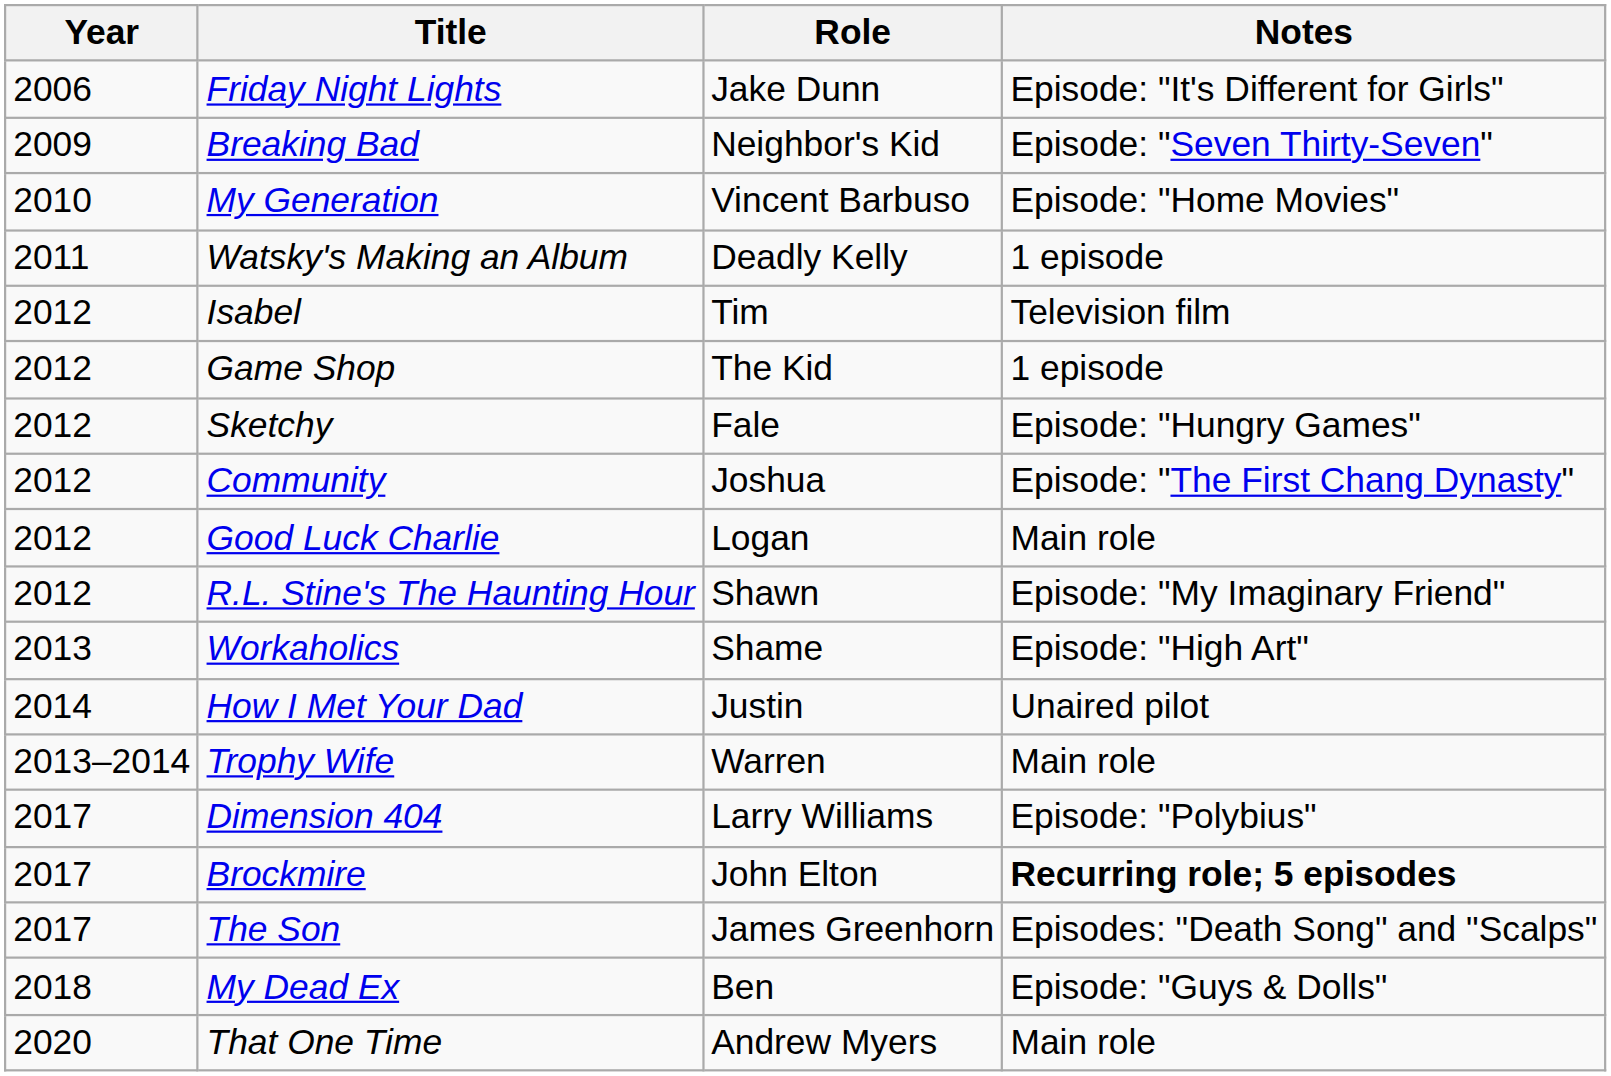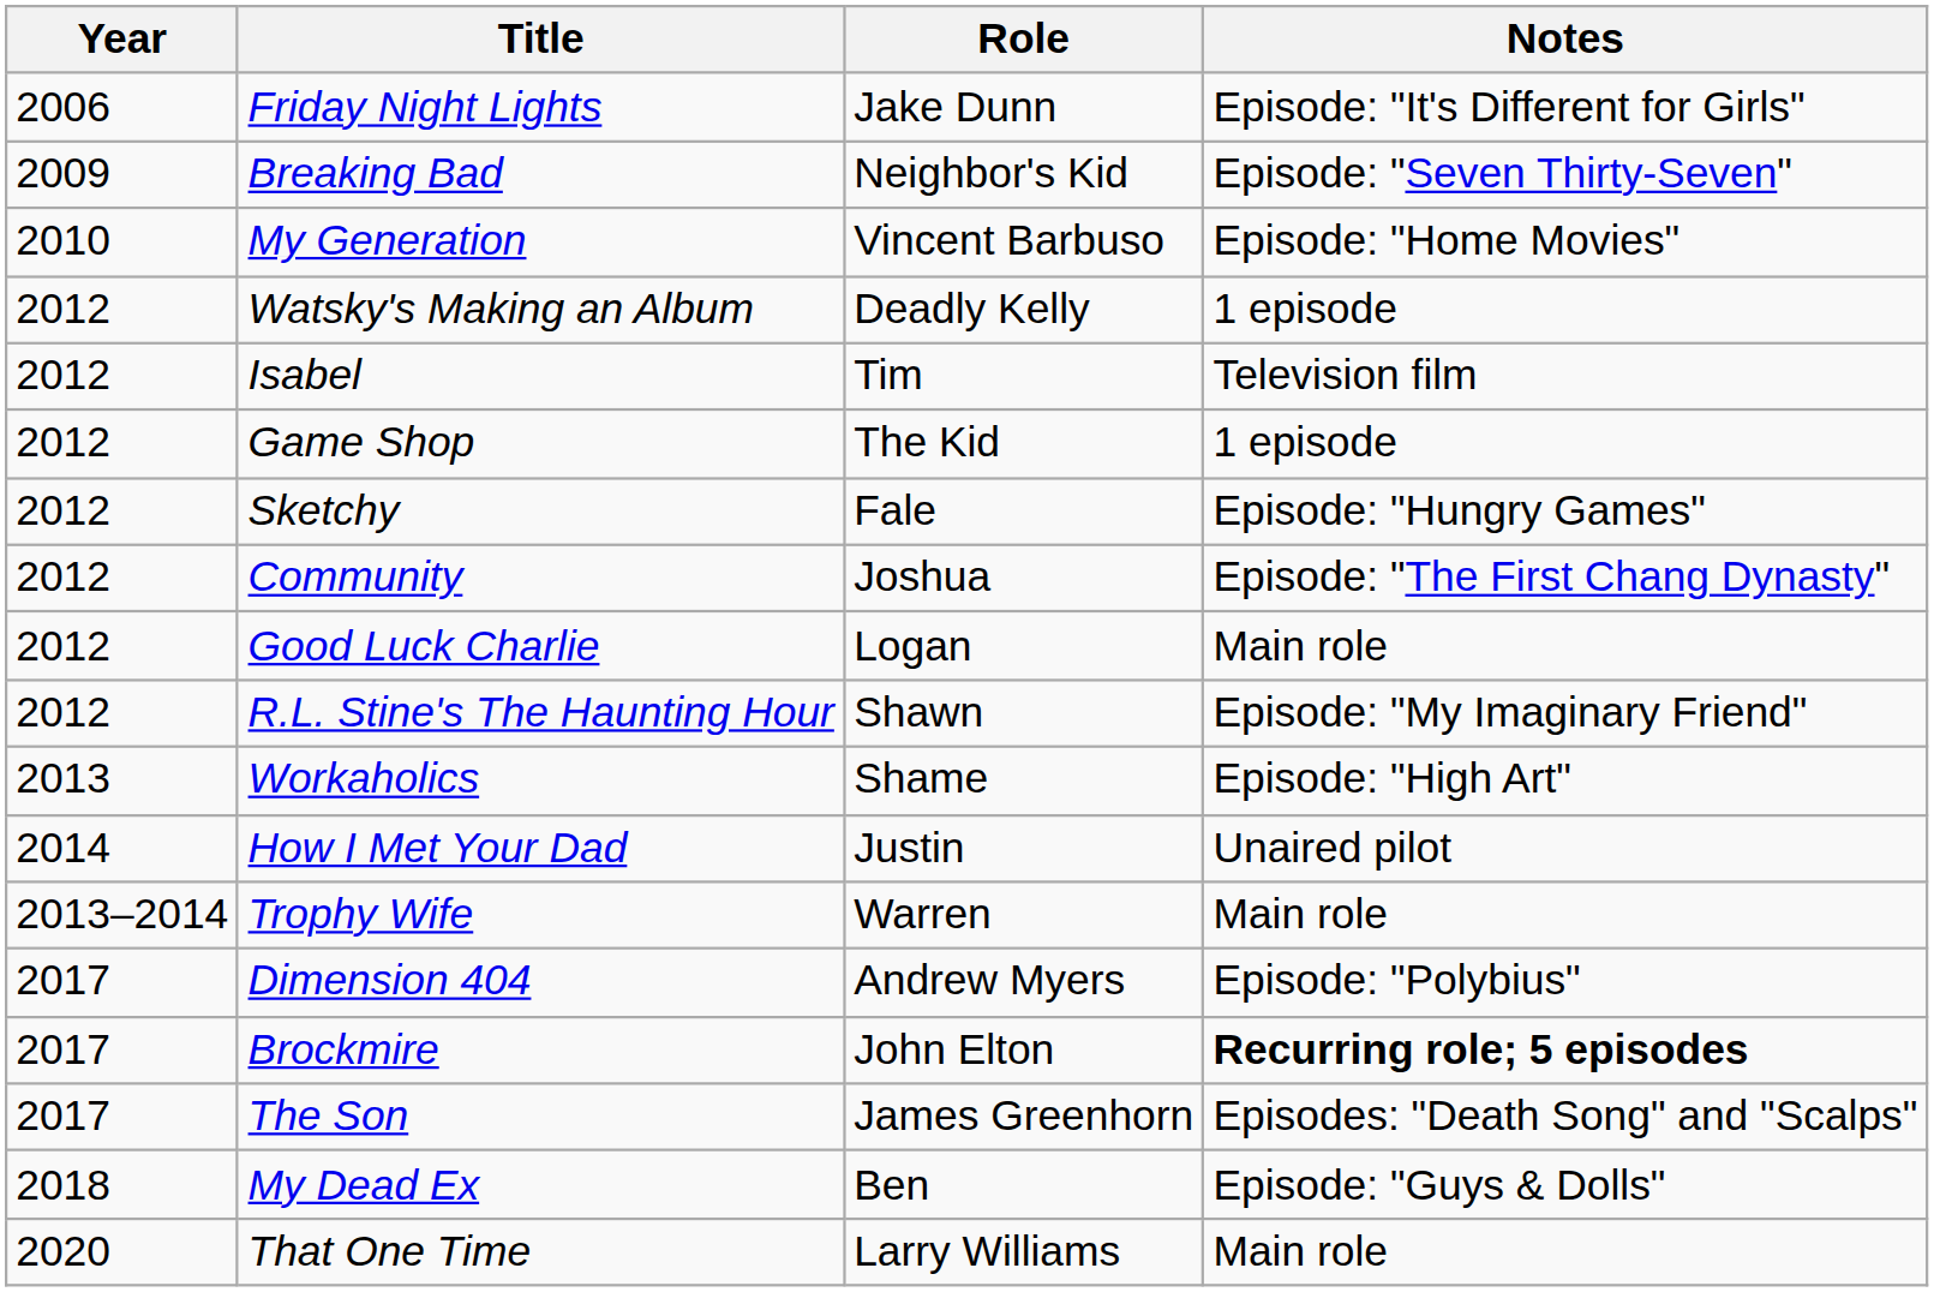 <table class="wikitable sortable">
 <tr>
 <th>Year</th>
 <th>Title</th>
 <th>Role</th>
 <th>Notes</th>
 </tr>
 <tr>
 <td>2006</td>
 <td><em><a href='#'>Friday Night Lights</a></em></td>
 <td>Jake Dunn</td>
 <td>Episode: "It's Different for Girls"</td>
 </tr>
 <tr>
 <td>2009</td>
 <td><em><a href='#'>Breaking Bad</a></em></td>
 <td>Neighbor's Kid</td>
 <td>Episode: "<a href='#'>Seven Thirty-Seven</a>"</td>
 </tr>
 <tr>
 <td>2010</td>
 <td><em><a href='#'>My Generation</a></em></td>
 <td>Vincent Barbuso</td>
 <td>Episode: "Home Movies"</td>
 </tr>
 <tr>
-<td>2011</td>
+<td>2012</td>
 <td><em>Watsky's Making an Album</em></td>
 <td>Deadly Kelly</td>
 <td>1 episode</td>
 </tr>
 <tr>
 <td>2012</td>
 <td><em>Isabel</em></td>
 <td>Tim</td>
 <td>Television film</td>
 </tr>
 <tr>
 <td>2012</td>
 <td><em>Game Shop</em></td>
 <td>The Kid</td>
 <td>1 episode</td>
 </tr>
 <tr>
 <td>2012</td>
 <td><em>Sketchy</em></td>
 <td>Fale</td>
 <td>Episode: "Hungry Games"</td>
 </tr>
 <tr>
 <td>2012</td>
 <td><em><a href='#'>Community</a></em></td>
 <td>Joshua</td>
 <td>Episode: "<a href='#'>The First Chang Dynasty</a>"</td>
 </tr>
 <tr>
 <td>2012</td>
 <td><em><a href='#'>Good Luck Charlie</a></em></td>
 <td>Logan</td>
 <td>Main role</td>
 </tr>
 <tr>
 <td>2012</td>
 <td><em><a href='#'>R.L. Stine's The Haunting Hour</a></em></td>
 <td>Shawn</td>
 <td>Episode: "My Imaginary Friend"</td>
 </tr>
 <tr>
 <td>2013</td>
 <td><em><a href='#'>Workaholics</a></em></td>
 <td>Shame</td>
 <td>Episode: "High Art"</td>
 </tr>
 <tr>
 <td>2014</td>
 <td><em><a href='#'>How I Met Your Dad</a></em></td>
 <td>Justin</td>
 <td>Unaired pilot</td>
 </tr>
 <tr>
 <td>2013–2014</td>
 <td><em><a href='#'>Trophy Wife</a></em></td>
 <td>Warren</td>
 <td>Main role</td>
 </tr>
 <tr>
 <td>2017</td>
 <td><em><a href='#'>Dimension 404</a></em></td>
-<td>Larry Williams</td>
+<td>Andrew Myers</td>
 <td>Episode: "Polybius"</td>
 </tr>
 <tr>
 <td>2017</td>
 <td><em><a href='#'>Brockmire</a></em></td>
 <td>John Elton</td>
 <td><strong>Recurring role; 5 episodes</strong></td>
 </tr>
 <tr>
 <td>2017</td>
 <td><em><a href='#'>The Son</a></em></td>
 <td>James Greenhorn</td>
 <td>Episodes: "Death Song" and "Scalps"</td>
 </tr>
 <tr>
 <td>2018</td>
 <td><em><a href='#'>My Dead Ex</a></em></td>
 <td>Ben</td>
 <td>Episode: "Guys & Dolls"</td>
 </tr>
 <tr>
 <td>2020</td>
 <td><em>That One Time</em></td>
-<td>Andrew Myers</td>
+<td>Larry Williams</td>
 <td>Main role</td>
 </tr>
 </table>
